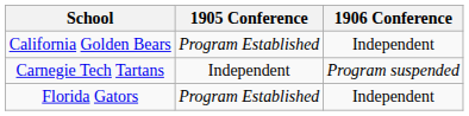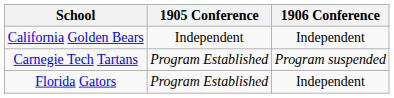 <table class="wikitable sortable">
 <tr>
 <th>School</th>
 <th>1905 Conference</th>
 <th>1906 Conference</th>
 </tr>
 <tr style="text-align:center;">
 <td><a href='#'>California</a> <a href='#'>Golden Bears</a></td>
-<td><em>Program Established</em></td>
+<td>Independent</td>
 <td>Independent</td>
 </tr>
 <tr style="text-align:center;">
 <td><a href='#'>Carnegie Tech</a> <a href='#'>Tartans</a></td>
-<td>Independent</td>
+<td><em>Program Established</em></td>
 <td><em>Program suspended</em></td>
 </tr>
 <tr style="text-align:center;">
 <td><a href='#'>Florida</a> <a href='#'>Gators</a></td>
 <td><em>Program Established</em></td>
 <td>Independent</td>
 </tr>
 </table>
